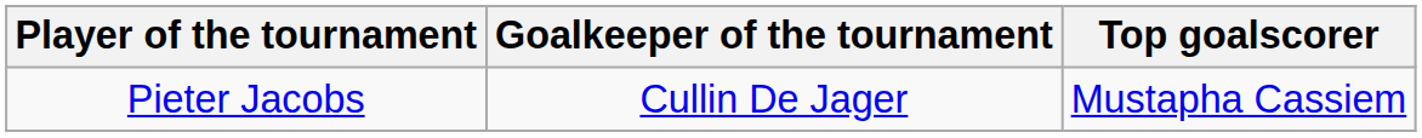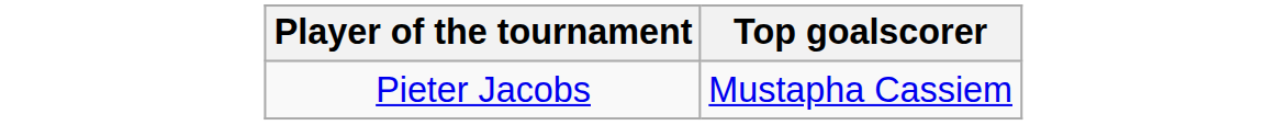 <table class=wikitable style="text-align:center; margin:auto">
 <tr>
 <th>Player of the tournament</th>
-<th>Goalkeeper of the tournament</th>
 <th>Top goalscorer</th>
 </tr>
 <tr>
 <td> <a href='#'>Pieter Jacobs</a></td>
-<td> <a href='#'>Cullin De Jager</a></td>
 <td> <a href='#'>Mustapha Cassiem</a></td>
 </tr>
 </table>
